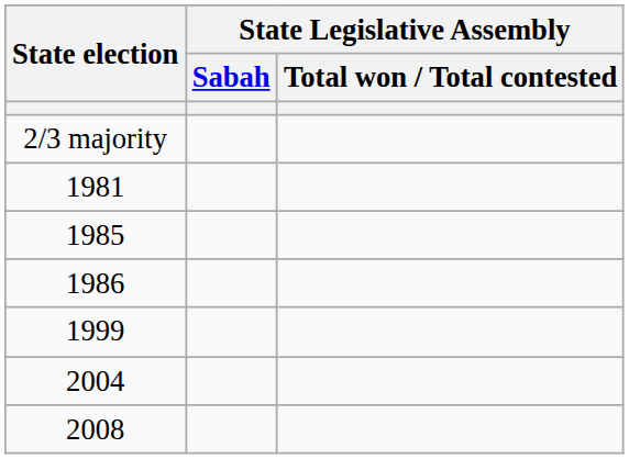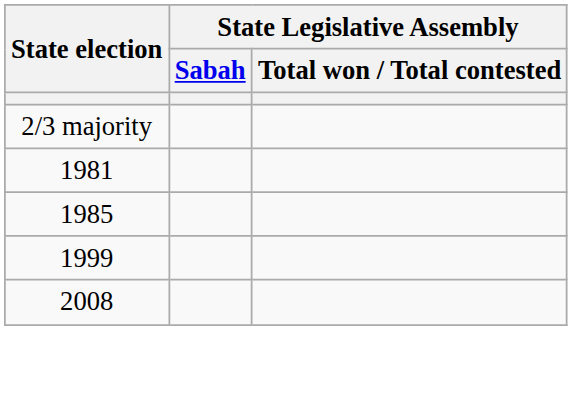 <table class="wikitable sortable" style="text-align:center; font-size:95%">
 <tr>
 <th rowspan="2">State election</th>
 <th colspan="2">State Legislative Assembly</th>
 </tr>
 <tr>
 <th><a href='#'>Sabah</a></th>
 <th>Total won / Total contested</th>
 </tr>
 <tr>
 <th></th>
 <th></th>
 <th></th>
 </tr>
 <tr>
 <td>2/3 majority</td>
 <td></td>
 <td></td>
 </tr>
 <tr>
 <td>1981</td>
 <td></td>
 <td></td>
 </tr>
 <tr>
 <td>1985</td>
 <td></td>
 <td></td>
 </tr>
 <tr>
-<td>1986</td>
-<td></td>
-<td></td>
-</tr>
-<tr>
 <td>1999</td>
-<td></td>
-<td></td>
-</tr>
-<tr>
-<td>2004</td>
 <td></td>
 <td></td>
 </tr>
 <tr>
 <td>2008</td>
 <td></td>
 <td></td>
 </tr>
 </table>
